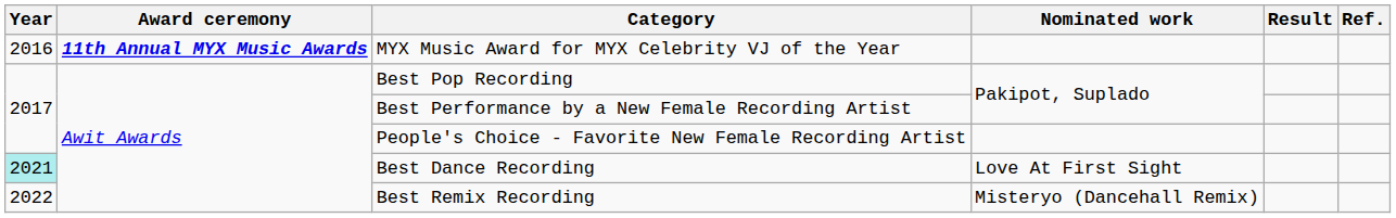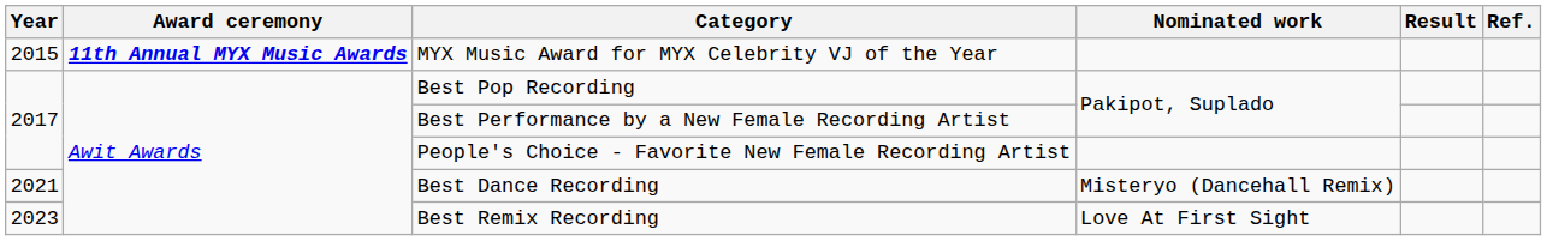 <table class="wikitable">
 <tr>
 <th>Year</th>
 <th>Award ceremony</th>
 <th>Category</th>
 <th>Nominated work</th>
 <th>Result</th>
 <th>Ref.</th>
 </tr>
 <tr>
-<td>2016</td>
+<td>2015</td>
 <td><strong><em><a href='#'>11th Annual MYX Music Awards</a></em></strong></td>
 <td>MYX Music Award for MYX Celebrity VJ of the Year</td>
 <td></td>
 <td></td>
 <td></td>
 </tr>
 <tr>
 <td rowspan="3">2017</td>
 <td rowspan="5"><em><a href='#'>Awit Awards</a></em></td>
 <td>Best Pop Recording</td>
 <td rowspan="2">Pakipot, Suplado</td>
 <td></td>
 <td></td>
 </tr>
 <tr>
 <td Best Performance by a New Female Recording Artist>Best Performance by a New Female Recording Artist</td>
 <td></td>
 <td></td>
 </tr>
 <tr>
 <td People's Choice - Favorite New Female Recording Artist>People's Choice - Favorite New Female Recording Artist</td>
 <td></td>
 <td></td>
 <td></td>
 </tr>
 <tr>
-<td style="background: paleturquoise;">2021</td>
+<td>2021</td>
 <td>Best Dance Recording</td>
+<td>Misteryo (Dancehall Remix)</td>
+<td></td>
+<td></td>
+</tr>
+<tr>
+<td>2023</td>
+<td>Best Remix Recording</td>
 <td Love At First Sight>Love At First Sight</td>
 <td></td>
 <td></td>
 </tr>
-<tr>
-<td>2022</td>
-<td>Best Remix Recording</td>
-<td>Misteryo (Dancehall Remix)</td>
-<td></td>
-<td></td>
-</tr>
 </table>
